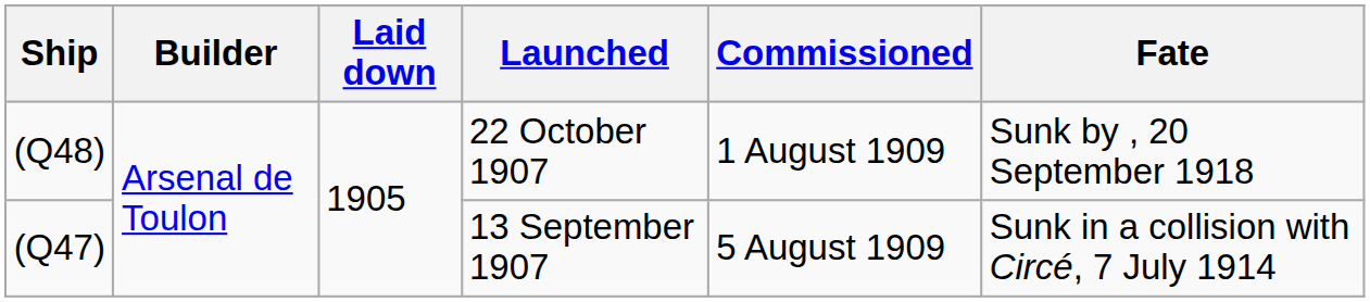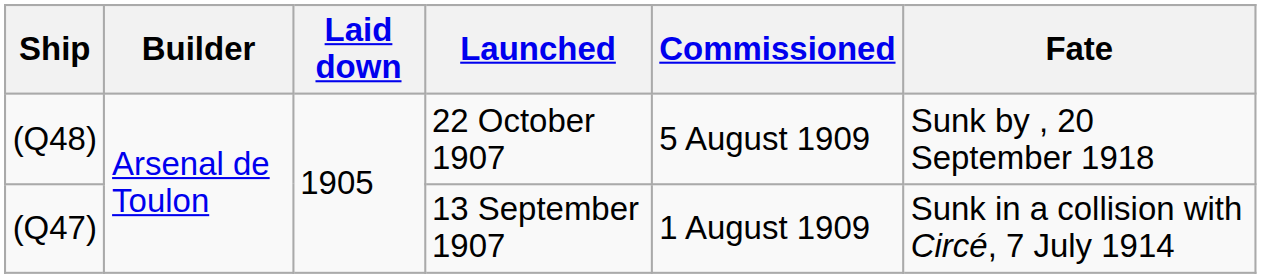 <table class="wikitable">
 <tr>
 <th>Ship</th>
 <th>Builder</th>
 <th><a href='#'>Laid down</a></th>
 <th><a href='#'>Launched</a></th>
 <th><a href='#'>Commissioned</a></th>
 <th>Fate</th>
 </tr>
 <tr>
 <td> (Q48)</td>
 <td rowspan=2><a href='#'>Arsenal de Toulon</a></td>
 <td rowspan=2>1905</td>
 <td>22 October 1907</td>
-<td>1 August 1909</td>
+<td>5 August 1909</td>
 <td>Sunk by , 20 September 1918</td>
 </tr>
 <tr>
 <td> (Q47)</td>
 <td>13 September 1907</td>
-<td>5 August 1909</td>
+<td>1 August 1909</td>
 <td>Sunk in a collision with <em>Circé</em>, 7 July 1914</td>
 </tr>
 </table>
